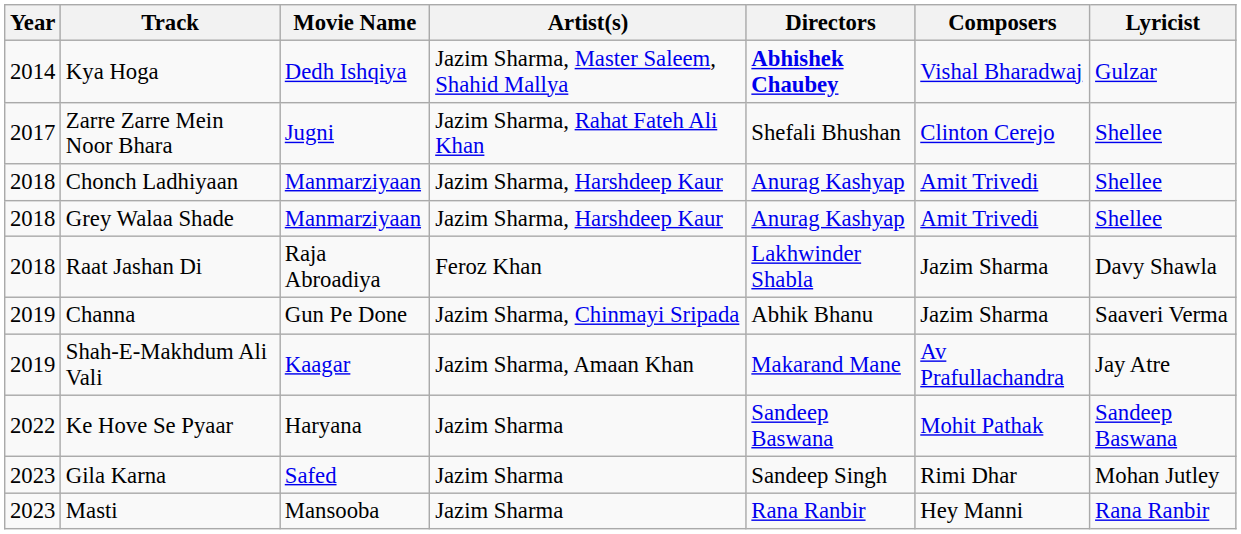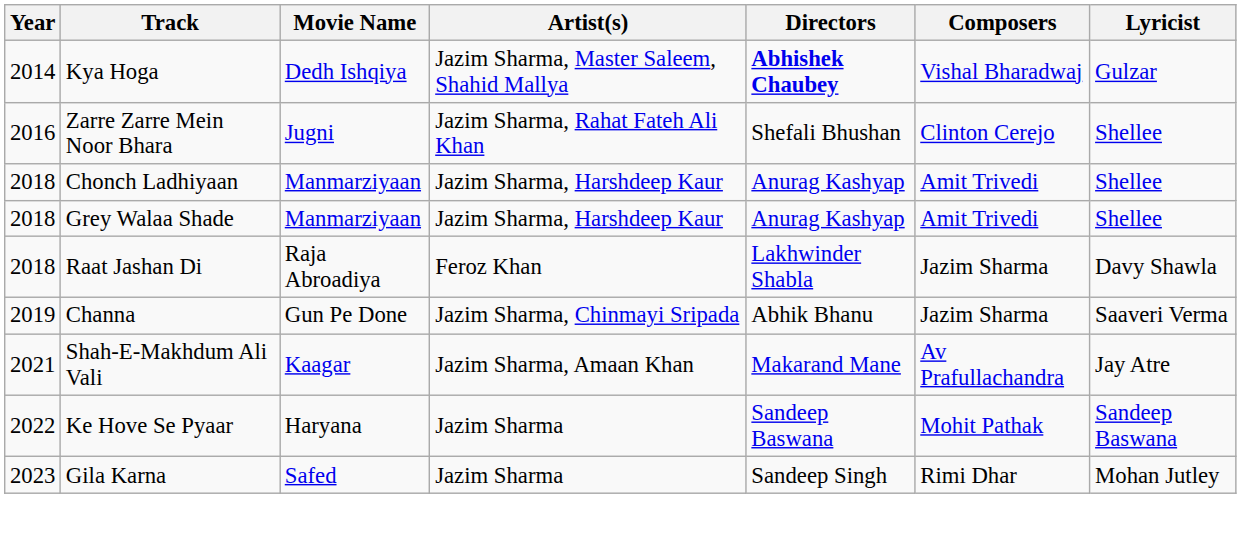 <table class="wikitable">
 <tr>
 <th>Year</th>
 <th>Track</th>
 <th>Movie Name</th>
 <th>Artist(s)</th>
 <th>Directors</th>
 <th>Composers</th>
 <th>Lyricist</th>
 </tr>
 <tr>
 <td>2014</td>
 <td>Kya Hoga</td>
 <td><a href='#'>Dedh Ishqiya</a></td>
 <td>Jazim Sharma, <a href='#'>Master Saleem</a>, <a href='#'>Shahid Mallya</a></td>
 <td><strong><a href='#'>Abhishek Chaubey</a></strong></td>
 <td><a href='#'>Vishal Bharadwaj</a></td>
 <td><a href='#'>Gulzar</a></td>
 </tr>
 <tr>
-<td>2017</td>
+<td>2016</td>
 <td>Zarre Zarre Mein Noor Bhara</td>
 <td><a href='#'>Jugni</a></td>
 <td>Jazim Sharma, <a href='#'>Rahat Fateh Ali Khan</a></td>
 <td>Shefali Bhushan</td>
 <td><a href='#'>Clinton Cerejo</a></td>
 <td><a href='#'>Shellee</a></td>
 </tr>
 <tr>
 <td>2018</td>
 <td>Chonch Ladhiyaan</td>
 <td><a href='#'>Manmarziyaan</a></td>
 <td>Jazim Sharma, <a href='#'>Harshdeep Kaur</a></td>
 <td><a href='#'>Anurag Kashyap</a></td>
 <td><a href='#'>Amit Trivedi</a></td>
 <td><a href='#'>Shellee</a></td>
 </tr>
 <tr>
 <td>2018</td>
 <td>Grey Walaa Shade<br></td>
 <td><a href='#'>Manmarziyaan</a></td>
 <td>Jazim Sharma, <a href='#'>Harshdeep Kaur</a></td>
 <td><a href='#'>Anurag Kashyap</a></td>
 <td><a href='#'>Amit Trivedi</a></td>
 <td><a href='#'>Shellee</a></td>
 </tr>
 <tr>
 <td>2018</td>
 <td>Raat Jashan Di</td>
 <td>Raja Abroadiya</td>
 <td>Feroz Khan</td>
 <td><a href='#'>Lakhwinder Shabla</a></td>
 <td>Jazim Sharma</td>
 <td>Davy Shawla</td>
 </tr>
 <tr>
 <td>2019</td>
 <td>Channa</td>
 <td>Gun Pe Done</td>
 <td>Jazim Sharma, <a href='#'>Chinmayi Sripada</a></td>
 <td>Abhik Bhanu</td>
 <td>Jazim Sharma</td>
 <td>Saaveri Verma</td>
 </tr>
 <tr>
-<td>2019</td>
+<td>2021</td>
 <td>Shah-E-Makhdum Ali Vali</td>
 <td><a href='#'>Kaagar</a></td>
 <td>Jazim Sharma, Amaan Khan</td>
 <td><a href='#'>Makarand Mane</a></td>
 <td><a href='#'>Av Prafullachandra</a></td>
 <td>Jay Atre</td>
 </tr>
 <tr>
 <td>2022</td>
 <td>Ke Hove Se Pyaar</td>
 <td>Haryana</td>
 <td>Jazim Sharma</td>
 <td><a href='#'>Sandeep Baswana</a></td>
 <td><a href='#'>Mohit Pathak</a></td>
 <td><a href='#'>Sandeep Baswana</a></td>
 </tr>
 <tr>
 <td>2023</td>
 <td>Gila Karna</td>
 <td><a href='#'>Safed</a></td>
 <td>Jazim Sharma</td>
 <td>Sandeep Singh</td>
 <td>Rimi Dhar</td>
 <td>Mohan Jutley</td>
 </tr>
-<tr>
-<td>2023</td>
-<td>Masti</td>
-<td>Mansooba</td>
-<td>Jazim Sharma</td>
-<td><a href='#'>Rana Ranbir</a></td>
-<td>Hey Manni</td>
-<td><a href='#'>Rana Ranbir</a></td>
-</tr>
 </table>
